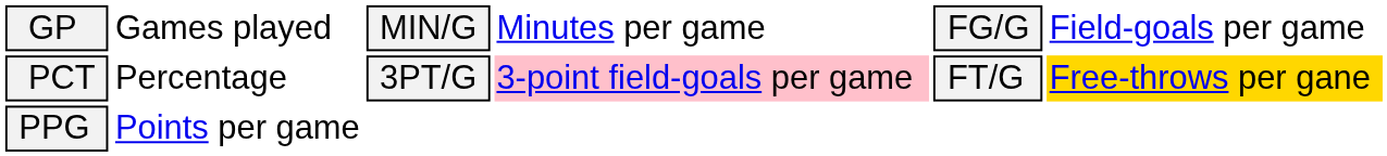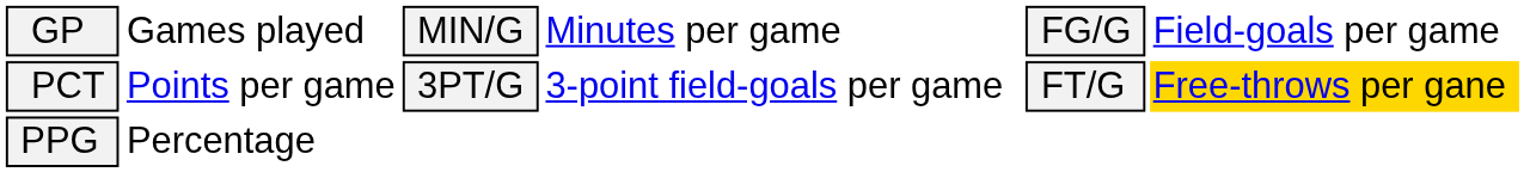 <table class="toccolours " style="min-width:40em; white-space: nowrap;">
 <tr>
 <td style="background-color: #F2F2F2; border: 1px solid black;">  GP</td>
 <td>Games played</td>
 <td style="background-color: #F2F2F2; border: 1px solid black"> MIN/G </td>
 <td><a href='#'>Minutes</a> per game</td>
 <td style="background-color: #F2F2F2; border: 1px solid black;"> FG/G </td>
 <td style="padding-right: 8px"><a href='#'>Field-goals</a> per game</td>
 </tr>
 <tr>
 <td style="background-color: #F2F2F2; border: 1px solid black">  PCT </td>
-<td>Percentage</td>
+<td><a href='#'>Points</a> per game</td>
 <td style="background-color: #F2F2F2; border: 1px solid black"> 3PT/G </td>
-<td style="background: pink; padding-right: 8px"><a href='#'>3-point field-goals</a> per game</td>
+<td style="padding-right: 8px"><a href='#'>3-point field-goals</a> per game</td>
 <td style="background-color: #F2F2F2; border: 1px solid black"> FT/G </td>
 <td style="background: gold;"><a href='#'>Free-throws</a> per gane</td>
 </tr>
 <tr>
 <td style="background-color: #F2F2F2; border: 1px solid black;"> PPG </td>
-<td><a href='#'>Points</a> per game</td>
+<td>Percentage</td>
 <td></td>
 <td></td>
 </tr>
 </table>
